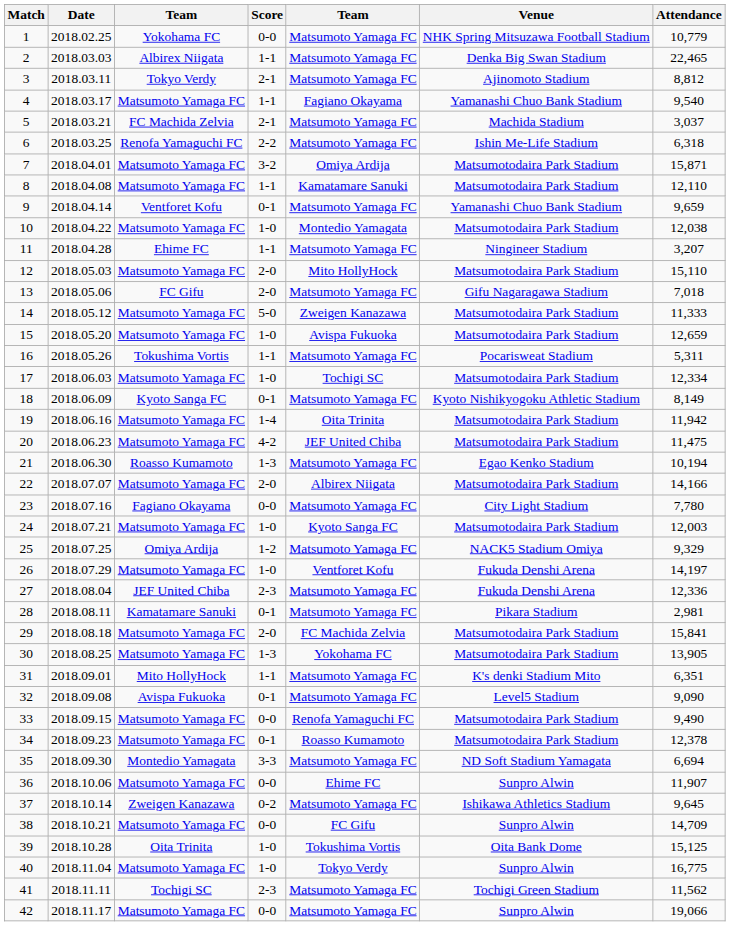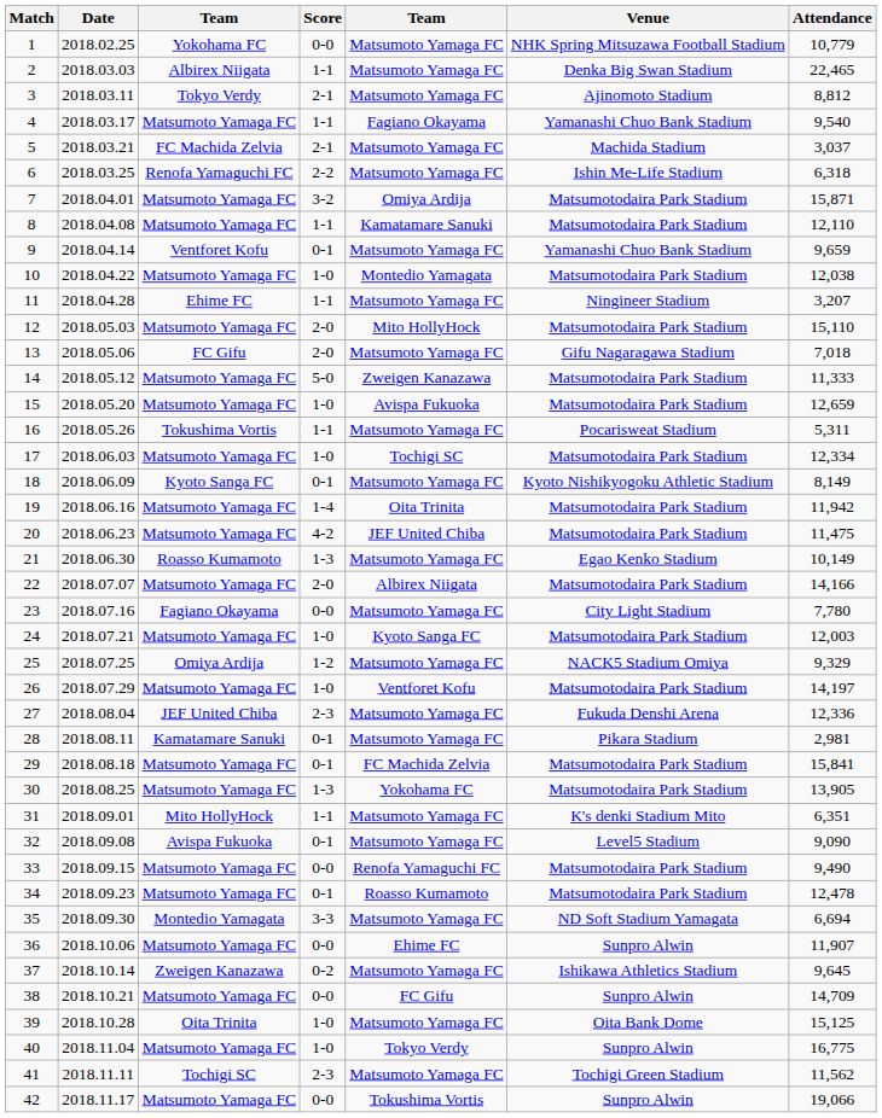 <table class="wikitable" style="text-align:center;">
 <tr>
 <th>Match</th>
 <th>Date</th>
 <th>Team</th>
 <th>Score</th>
 <th>Team</th>
 <th>Venue</th>
 <th>Attendance</th>
 </tr>
 <tr>
 <td>1</td>
 <td>2018.02.25</td>
 <td><a href='#'>Yokohama FC</a></td>
 <td>0-0</td>
 <td><a href='#'>Matsumoto Yamaga FC</a></td>
 <td><a href='#'>NHK Spring Mitsuzawa Football Stadium</a></td>
 <td>10,779</td>
 </tr>
 <tr>
 <td>2</td>
 <td>2018.03.03</td>
 <td><a href='#'>Albirex Niigata</a></td>
 <td>1-1</td>
 <td><a href='#'>Matsumoto Yamaga FC</a></td>
 <td><a href='#'>Denka Big Swan Stadium</a></td>
 <td>22,465</td>
 </tr>
 <tr>
 <td>3</td>
 <td>2018.03.11</td>
 <td><a href='#'>Tokyo Verdy</a></td>
 <td>2-1</td>
 <td><a href='#'>Matsumoto Yamaga FC</a></td>
 <td><a href='#'>Ajinomoto Stadium</a></td>
 <td>8,812</td>
 </tr>
 <tr>
 <td>4</td>
 <td>2018.03.17</td>
 <td><a href='#'>Matsumoto Yamaga FC</a></td>
 <td>1-1</td>
 <td><a href='#'>Fagiano Okayama</a></td>
 <td><a href='#'>Yamanashi Chuo Bank Stadium</a></td>
 <td>9,540</td>
 </tr>
 <tr>
 <td>5</td>
 <td>2018.03.21</td>
 <td><a href='#'>FC Machida Zelvia</a></td>
 <td>2-1</td>
 <td><a href='#'>Matsumoto Yamaga FC</a></td>
 <td><a href='#'>Machida Stadium</a></td>
 <td>3,037</td>
 </tr>
 <tr>
 <td>6</td>
 <td>2018.03.25</td>
 <td><a href='#'>Renofa Yamaguchi FC</a></td>
 <td>2-2</td>
 <td><a href='#'>Matsumoto Yamaga FC</a></td>
 <td><a href='#'>Ishin Me-Life Stadium</a></td>
 <td>6,318</td>
 </tr>
 <tr>
 <td>7</td>
 <td>2018.04.01</td>
 <td><a href='#'>Matsumoto Yamaga FC</a></td>
 <td>3-2</td>
 <td><a href='#'>Omiya Ardija</a></td>
 <td><a href='#'>Matsumotodaira Park Stadium</a></td>
 <td>15,871</td>
 </tr>
 <tr>
 <td>8</td>
 <td>2018.04.08</td>
 <td><a href='#'>Matsumoto Yamaga FC</a></td>
 <td>1-1</td>
 <td><a href='#'>Kamatamare Sanuki</a></td>
 <td><a href='#'>Matsumotodaira Park Stadium</a></td>
 <td>12,110</td>
 </tr>
 <tr>
 <td>9</td>
 <td>2018.04.14</td>
 <td><a href='#'>Ventforet Kofu</a></td>
 <td>0-1</td>
 <td><a href='#'>Matsumoto Yamaga FC</a></td>
 <td><a href='#'>Yamanashi Chuo Bank Stadium</a></td>
 <td>9,659</td>
 </tr>
 <tr>
 <td>10</td>
 <td>2018.04.22</td>
 <td><a href='#'>Matsumoto Yamaga FC</a></td>
 <td>1-0</td>
 <td><a href='#'>Montedio Yamagata</a></td>
 <td><a href='#'>Matsumotodaira Park Stadium</a></td>
 <td>12,038</td>
 </tr>
 <tr>
 <td>11</td>
 <td>2018.04.28</td>
 <td><a href='#'>Ehime FC</a></td>
 <td>1-1</td>
 <td><a href='#'>Matsumoto Yamaga FC</a></td>
 <td><a href='#'>Ningineer Stadium</a></td>
 <td>3,207</td>
 </tr>
 <tr>
 <td>12</td>
 <td>2018.05.03</td>
 <td><a href='#'>Matsumoto Yamaga FC</a></td>
 <td>2-0</td>
 <td><a href='#'>Mito HollyHock</a></td>
 <td><a href='#'>Matsumotodaira Park Stadium</a></td>
 <td>15,110</td>
 </tr>
 <tr>
 <td>13</td>
 <td>2018.05.06</td>
 <td><a href='#'>FC Gifu</a></td>
 <td>2-0</td>
 <td><a href='#'>Matsumoto Yamaga FC</a></td>
 <td><a href='#'>Gifu Nagaragawa Stadium</a></td>
 <td>7,018</td>
 </tr>
 <tr>
 <td>14</td>
 <td>2018.05.12</td>
 <td><a href='#'>Matsumoto Yamaga FC</a></td>
 <td>5-0</td>
 <td><a href='#'>Zweigen Kanazawa</a></td>
 <td><a href='#'>Matsumotodaira Park Stadium</a></td>
 <td>11,333</td>
 </tr>
 <tr>
 <td>15</td>
 <td>2018.05.20</td>
 <td><a href='#'>Matsumoto Yamaga FC</a></td>
 <td>1-0</td>
 <td><a href='#'>Avispa Fukuoka</a></td>
 <td><a href='#'>Matsumotodaira Park Stadium</a></td>
 <td>12,659</td>
 </tr>
 <tr>
 <td>16</td>
 <td>2018.05.26</td>
 <td><a href='#'>Tokushima Vortis</a></td>
 <td>1-1</td>
 <td><a href='#'>Matsumoto Yamaga FC</a></td>
 <td><a href='#'>Pocarisweat Stadium</a></td>
 <td>5,311</td>
 </tr>
 <tr>
 <td>17</td>
 <td>2018.06.03</td>
 <td><a href='#'>Matsumoto Yamaga FC</a></td>
 <td>1-0</td>
 <td><a href='#'>Tochigi SC</a></td>
 <td><a href='#'>Matsumotodaira Park Stadium</a></td>
 <td>12,334</td>
 </tr>
 <tr>
 <td>18</td>
 <td>2018.06.09</td>
 <td><a href='#'>Kyoto Sanga FC</a></td>
 <td>0-1</td>
 <td><a href='#'>Matsumoto Yamaga FC</a></td>
 <td><a href='#'>Kyoto Nishikyogoku Athletic Stadium</a></td>
 <td>8,149</td>
 </tr>
 <tr>
 <td>19</td>
 <td>2018.06.16</td>
 <td><a href='#'>Matsumoto Yamaga FC</a></td>
 <td>1-4</td>
 <td><a href='#'>Oita Trinita</a></td>
 <td><a href='#'>Matsumotodaira Park Stadium</a></td>
 <td>11,942</td>
 </tr>
 <tr>
 <td>20</td>
 <td>2018.06.23</td>
 <td><a href='#'>Matsumoto Yamaga FC</a></td>
 <td>4-2</td>
 <td><a href='#'>JEF United Chiba</a></td>
 <td><a href='#'>Matsumotodaira Park Stadium</a></td>
 <td>11,475</td>
 </tr>
 <tr>
 <td>21</td>
 <td>2018.06.30</td>
 <td><a href='#'>Roasso Kumamoto</a></td>
 <td>1-3</td>
 <td><a href='#'>Matsumoto Yamaga FC</a></td>
 <td><a href='#'>Egao Kenko Stadium</a></td>
-<td>10,194</td>
+<td>10,149</td>
 </tr>
 <tr>
 <td>22</td>
 <td>2018.07.07</td>
 <td><a href='#'>Matsumoto Yamaga FC</a></td>
 <td>2-0</td>
 <td><a href='#'>Albirex Niigata</a></td>
 <td><a href='#'>Matsumotodaira Park Stadium</a></td>
 <td>14,166</td>
 </tr>
 <tr>
 <td>23</td>
 <td>2018.07.16</td>
 <td><a href='#'>Fagiano Okayama</a></td>
 <td>0-0</td>
 <td><a href='#'>Matsumoto Yamaga FC</a></td>
 <td><a href='#'>City Light Stadium</a></td>
 <td>7,780</td>
 </tr>
 <tr>
 <td>24</td>
 <td>2018.07.21</td>
 <td><a href='#'>Matsumoto Yamaga FC</a></td>
 <td>1-0</td>
 <td><a href='#'>Kyoto Sanga FC</a></td>
 <td><a href='#'>Matsumotodaira Park Stadium</a></td>
 <td>12,003</td>
 </tr>
 <tr>
 <td>25</td>
 <td>2018.07.25</td>
 <td><a href='#'>Omiya Ardija</a></td>
 <td>1-2</td>
 <td><a href='#'>Matsumoto Yamaga FC</a></td>
 <td><a href='#'>NACK5 Stadium Omiya</a></td>
 <td>9,329</td>
 </tr>
 <tr>
 <td>26</td>
 <td>2018.07.29</td>
 <td><a href='#'>Matsumoto Yamaga FC</a></td>
 <td>1-0</td>
 <td><a href='#'>Ventforet Kofu</a></td>
-<td><a href='#'>Fukuda Denshi Arena</a></td>
+<td><a href='#'>Matsumotodaira Park Stadium</a></td>
 <td>14,197</td>
 </tr>
 <tr>
 <td>27</td>
 <td>2018.08.04</td>
 <td><a href='#'>JEF United Chiba</a></td>
 <td>2-3</td>
 <td><a href='#'>Matsumoto Yamaga FC</a></td>
 <td><a href='#'>Fukuda Denshi Arena</a></td>
 <td>12,336</td>
 </tr>
 <tr>
 <td>28</td>
 <td>2018.08.11</td>
 <td><a href='#'>Kamatamare Sanuki</a></td>
 <td>0-1</td>
 <td><a href='#'>Matsumoto Yamaga FC</a></td>
 <td><a href='#'>Pikara Stadium</a></td>
 <td>2,981</td>
 </tr>
 <tr>
 <td>29</td>
 <td>2018.08.18</td>
 <td><a href='#'>Matsumoto Yamaga FC</a></td>
-<td>2-0</td>
+<td>0-1</td>
 <td><a href='#'>FC Machida Zelvia</a></td>
 <td><a href='#'>Matsumotodaira Park Stadium</a></td>
 <td>15,841</td>
 </tr>
 <tr>
 <td>30</td>
 <td>2018.08.25</td>
 <td><a href='#'>Matsumoto Yamaga FC</a></td>
 <td>1-3</td>
 <td><a href='#'>Yokohama FC</a></td>
 <td><a href='#'>Matsumotodaira Park Stadium</a></td>
 <td>13,905</td>
 </tr>
 <tr>
 <td>31</td>
 <td>2018.09.01</td>
 <td><a href='#'>Mito HollyHock</a></td>
 <td>1-1</td>
 <td><a href='#'>Matsumoto Yamaga FC</a></td>
 <td><a href='#'>K's denki Stadium Mito</a></td>
 <td>6,351</td>
 </tr>
 <tr>
 <td>32</td>
 <td>2018.09.08</td>
 <td><a href='#'>Avispa Fukuoka</a></td>
 <td>0-1</td>
 <td><a href='#'>Matsumoto Yamaga FC</a></td>
 <td><a href='#'>Level5 Stadium</a></td>
 <td>9,090</td>
 </tr>
 <tr>
 <td>33</td>
 <td>2018.09.15</td>
 <td><a href='#'>Matsumoto Yamaga FC</a></td>
 <td>0-0</td>
 <td><a href='#'>Renofa Yamaguchi FC</a></td>
 <td><a href='#'>Matsumotodaira Park Stadium</a></td>
 <td>9,490</td>
 </tr>
 <tr>
 <td>34</td>
 <td>2018.09.23</td>
 <td><a href='#'>Matsumoto Yamaga FC</a></td>
 <td>0-1</td>
 <td><a href='#'>Roasso Kumamoto</a></td>
 <td><a href='#'>Matsumotodaira Park Stadium</a></td>
-<td>12,378</td>
+<td>12,478</td>
 </tr>
 <tr>
 <td>35</td>
 <td>2018.09.30</td>
 <td><a href='#'>Montedio Yamagata</a></td>
 <td>3-3</td>
 <td><a href='#'>Matsumoto Yamaga FC</a></td>
 <td><a href='#'>ND Soft Stadium Yamagata</a></td>
 <td>6,694</td>
 </tr>
 <tr>
 <td>36</td>
 <td>2018.10.06</td>
 <td><a href='#'>Matsumoto Yamaga FC</a></td>
 <td>0-0</td>
 <td><a href='#'>Ehime FC</a></td>
 <td><a href='#'>Sunpro Alwin</a></td>
 <td>11,907</td>
 </tr>
 <tr>
 <td>37</td>
 <td>2018.10.14</td>
 <td><a href='#'>Zweigen Kanazawa</a></td>
 <td>0-2</td>
 <td><a href='#'>Matsumoto Yamaga FC</a></td>
 <td><a href='#'>Ishikawa Athletics Stadium</a></td>
 <td>9,645</td>
 </tr>
 <tr>
 <td>38</td>
 <td>2018.10.21</td>
 <td><a href='#'>Matsumoto Yamaga FC</a></td>
 <td>0-0</td>
 <td><a href='#'>FC Gifu</a></td>
 <td><a href='#'>Sunpro Alwin</a></td>
 <td>14,709</td>
 </tr>
 <tr>
 <td>39</td>
 <td>2018.10.28</td>
 <td><a href='#'>Oita Trinita</a></td>
 <td>1-0</td>
-<td><a href='#'>Tokushima Vortis</a></td>
+<td><a href='#'>Matsumoto Yamaga FC</a></td>
 <td><a href='#'>Oita Bank Dome</a></td>
 <td>15,125</td>
 </tr>
 <tr>
 <td>40</td>
 <td>2018.11.04</td>
 <td><a href='#'>Matsumoto Yamaga FC</a></td>
 <td>1-0</td>
 <td><a href='#'>Tokyo Verdy</a></td>
 <td><a href='#'>Sunpro Alwin</a></td>
 <td>16,775</td>
 </tr>
 <tr>
 <td>41</td>
 <td>2018.11.11</td>
 <td><a href='#'>Tochigi SC</a></td>
 <td>2-3</td>
 <td><a href='#'>Matsumoto Yamaga FC</a></td>
 <td><a href='#'>Tochigi Green Stadium</a></td>
 <td>11,562</td>
 </tr>
 <tr>
 <td>42</td>
 <td>2018.11.17</td>
 <td><a href='#'>Matsumoto Yamaga FC</a></td>
 <td>0-0</td>
-<td><a href='#'>Matsumoto Yamaga FC</a></td>
+<td><a href='#'>Tokushima Vortis</a></td>
 <td><a href='#'>Sunpro Alwin</a></td>
 <td>19,066</td>
 </tr>
 </table>
